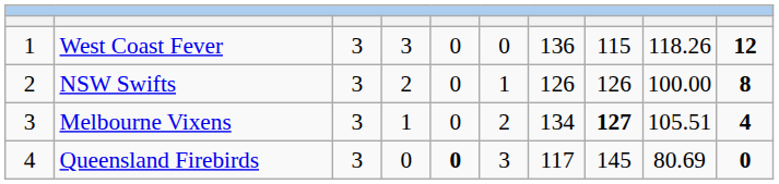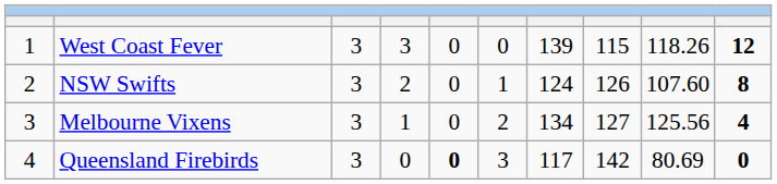 <table class="wikitable" style="text-align:center; font-size:95%">
 <tr>
 <td colspan=10 style="background-color:#ABCDEF"></td>
 </tr>
 <tr>
 <th width="25"></th>
 <th width="175"></th>
 <th width="25"></th>
 <th width="25"></th>
 <th width="25"></th>
 <th width="25"></th>
 <th width="30"></th>
 <th width="30"></th>
 <th width="30"></th>
 <th width="30"></th>
 </tr>
 <tr>
 <td>1</td>
 <td style="text-align:left;"><a href='#'>West Coast Fever</a></td>
 <td>3</td>
 <td>3</td>
 <td>0</td>
 <td>0</td>
-<td>136</td>
+<td>139</td>
 <td>115</td>
 <td>118.26</td>
 <td><strong>12</strong></td>
 </tr>
 <tr>
 <td>2</td>
 <td style="text-align:left;"><a href='#'>NSW Swifts</a></td>
 <td>3</td>
 <td>2</td>
 <td>0</td>
 <td>1</td>
+<td>124</td>
 <td>126</td>
-<td>126</td>
-<td>100.00</td>
+<td>107.60</td>
 <td><strong>8</strong></td>
 </tr>
 <tr>
 <td>3</td>
 <td style="text-align:left;"><a href='#'>Melbourne Vixens</a></td>
 <td>3</td>
 <td>1</td>
 <td>0</td>
 <td>2</td>
 <td>134</td>
-<td><strong>127</strong></td>
-<td>105.51</td>
+<td>127</td>
+<td>125.56</td>
 <td><strong>4</strong></td>
 </tr>
 <tr>
 <td>4</td>
 <td style="text-align:left;"><a href='#'>Queensland Firebirds</a></td>
 <td>3</td>
 <td>0</td>
 <td><strong>0</strong></td>
 <td>3</td>
 <td>117</td>
-<td>145</td>
+<td>142</td>
 <td>80.69</td>
 <td><strong>0</strong></td>
 </tr>
 </table>
